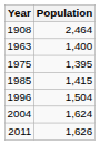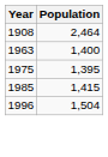 <table class="wikitable" style="line-height:1.1em;">
 <tr>
 <th>Year</th>
 <th>Population</th>
 </tr>
 <tr align="right">
 <td>1908</td>
 <td>2,464</td>
 </tr>
 <tr align="right">
 <td>1963</td>
 <td>1,400</td>
 </tr>
 <tr align="right">
 <td>1975</td>
 <td>1,395</td>
 </tr>
 <tr align="right">
 <td>1985</td>
 <td>1,415</td>
 </tr>
 <tr align="right">
 <td>1996</td>
 <td>1,504</td>
 </tr>
-<tr align="right">
-<td>2004</td>
-<td>1,624</td>
-</tr>
-<tr align="right">
-<td>2011</td>
-<td>1,626</td>
-</tr>
 </table>
